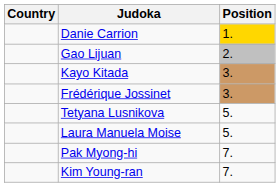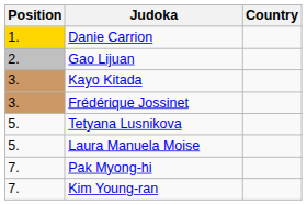 <table class=wikitable>
 <tr>
+<th width=10>Position</th>
+<th width=200>Judoka</th>
 <th width=10>Country</th>
-<th width=200>Judoka</th>
-<th width=10>Position</th>
 </tr>
 <tr>
+<td bgcolor=gold>1.</td>
+<td><a href='#'>Danie Carrion</a></td>
 <td></td>
-<td><a href='#'>Danie Carrion</a></td>
-<td bgcolor=gold>1.</td>
 </tr>
 <tr>
+<td bgcolor="silver">2.</td>
+<td><a href='#'>Gao Lijuan</a></td>
 <td></td>
-<td><a href='#'>Gao Lijuan</a></td>
-<td bgcolor="silver">2.</td>
 </tr>
 <tr>
+<td bgcolor="CC9966">3.</td>
+<td><a href='#'>Kayo Kitada</a></td>
 <td></td>
-<td><a href='#'>Kayo Kitada</a></td>
-<td bgcolor="CC9966">3.</td>
 </tr>
 <tr>
+<td bgcolor="CC9966">3.</td>
+<td><a href='#'>Frédérique Jossinet</a></td>
 <td></td>
-<td><a href='#'>Frédérique Jossinet</a></td>
-<td bgcolor="CC9966">3.</td>
 </tr>
 <tr>
+<td>5.</td>
+<td><a href='#'>Tetyana Lusnikova</a></td>
 <td></td>
-<td><a href='#'>Tetyana Lusnikova</a></td>
-<td>5.</td>
 </tr>
 <tr>
+<td>5.</td>
+<td><a href='#'>Laura Manuela Moise</a></td>
 <td></td>
-<td><a href='#'>Laura Manuela Moise</a></td>
-<td>5.</td>
 </tr>
 <tr>
+<td>7.</td>
+<td><a href='#'>Pak Myong-hi</a></td>
 <td></td>
-<td><a href='#'>Pak Myong-hi</a></td>
-<td>7.</td>
 </tr>
 <tr>
+<td>7.</td>
+<td><a href='#'>Kim Young-ran</a></td>
 <td></td>
-<td><a href='#'>Kim Young-ran</a></td>
-<td>7.</td>
 </tr>
 </table>
